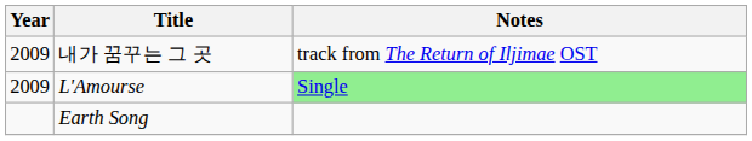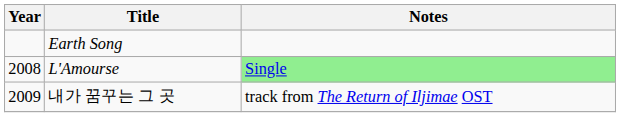 <table class="wikitable" style="width:600px">
 <tr>
 <th width=10>Year</th>
 <th>Title</th>
 <th>Notes</th>
 </tr>
 <tr>
+<td></td>
+<td><em>Earth Song</em></td>
+<td></td>
+</tr>
+<tr>
+<td>2008</td>
+<td><em>L'Amourse</em></td>
+<td style="background: lightgreen;"><a href='#'>Single</a></td>
+</tr>
+<tr>
 <td>2009</td>
 <td>내가 꿈꾸는 그 곳</td>
 <td>track from <em><a href='#'>The Return of Iljimae</a></em> <a href='#'>OST</a></td>
 </tr>
 <tr>
-<td>2009</td>
-<td><em>L'Amourse</em></td>
-<td style="background: lightgreen;"><a href='#'>Single</a></td>
-</tr>
-<tr>
-<td></td>
-<td><em>Earth Song</em></td>
-<td></td>
-</tr>
-<tr>
 </tr>
 </table>
